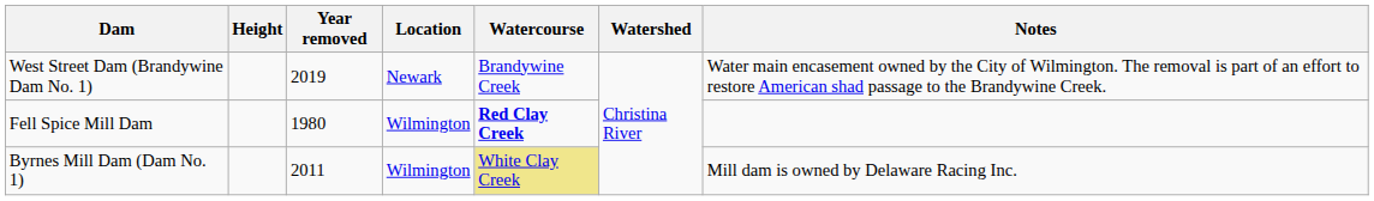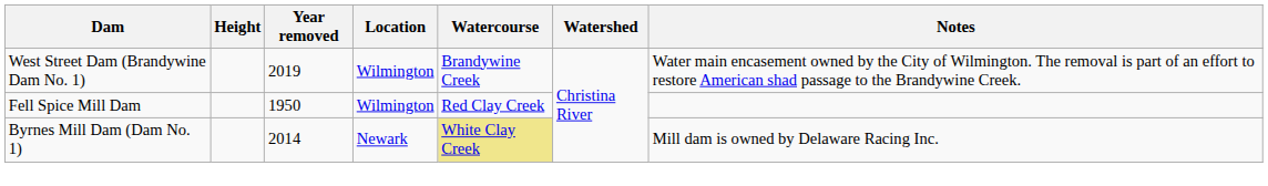 <table class="wikitable sortable">
 <tr>
 <th>Dam</th>
 <th>Height</th>
 <th>Year removed</th>
 <th>Location</th>
 <th>Watercourse</th>
 <th>Watershed</th>
 <th>Notes</th>
 </tr>
 <tr>
 <td>West Street Dam (Brandywine Dam No. 1)</td>
 <td></td>
 <td>2019</td>
-<td><a href='#'>Newark</a><br></td>
+<td><a href='#'>Wilmington</a><br></td>
 <td><a href='#'>Brandywine Creek</a></td>
 <td rowspan=3><a href='#'>Christina River</a></td>
 <td>Water main encasement owned by the City of Wilmington. The removal is part of an effort to restore <a href='#'>American shad</a> passage to the Brandywine Creek.</td>
 </tr>
 <tr>
 <td>Fell Spice Mill Dam</td>
 <td></td>
-<td>1980</td>
+<td>1950</td>
 <td><a href='#'>Wilmington</a><br></td>
-<td><strong><a href='#'>Red Clay Creek</a></strong></td>
+<td><a href='#'>Red Clay Creek</a></td>
 <td></td>
 </tr>
 <tr>
 <td>Byrnes Mill Dam (Dam No. 1)</td>
 <td></td>
-<td>2011</td>
-<td><a href='#'>Wilmington</a><br></td>
+<td>2014</td>
+<td><a href='#'>Newark</a><br></td>
 <td style="background: khaki;"><a href='#'>White Clay Creek</a></td>
 <td>Mill dam is owned by Delaware Racing Inc.</td>
 </tr>
 </table>
